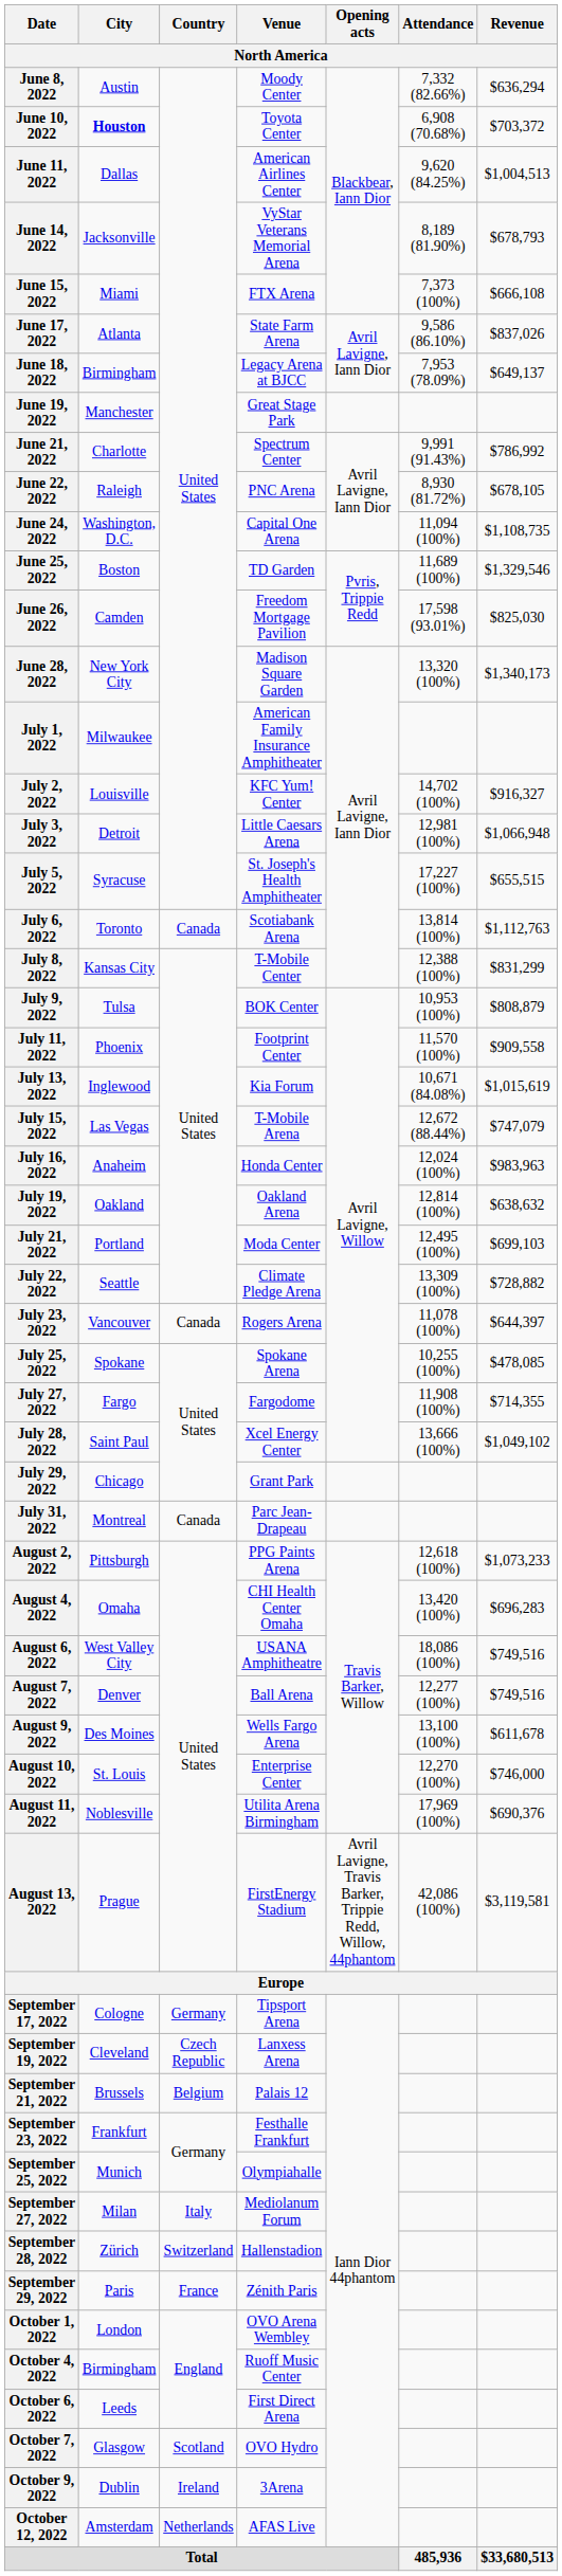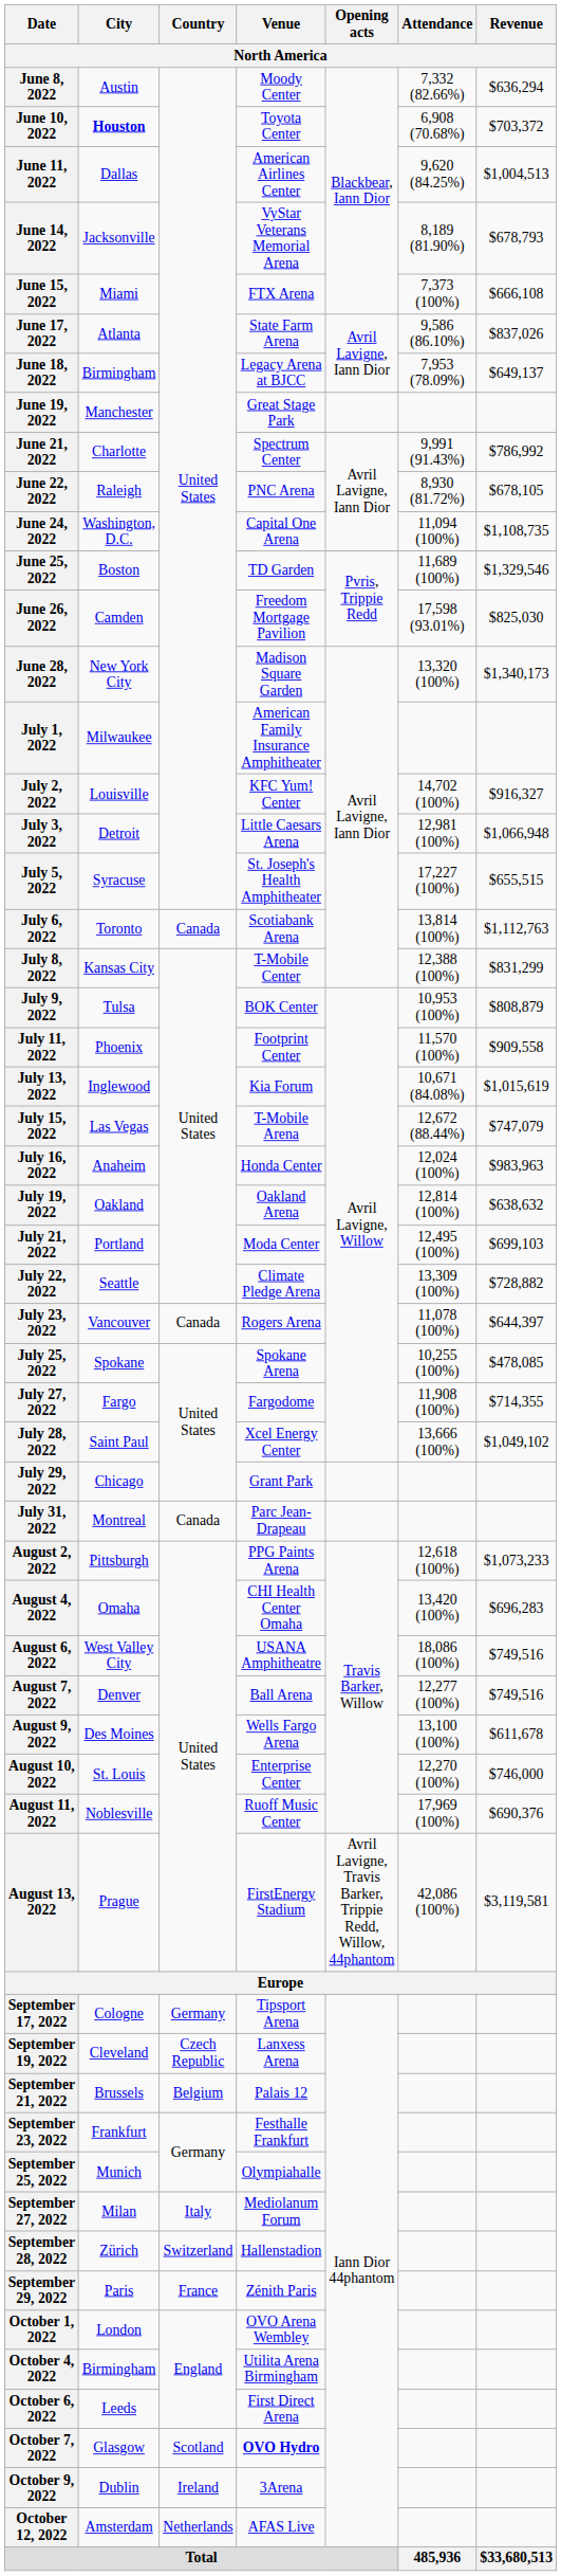 <table class="wikitable plainrowheaders" style="text-align:center;">
 <tr>
 <th scope="col" style="width:10em;">Date</th>
 <th scope="col" style="width:11em;">City</th>
 <th scope="col" style="width:11em;">Country</th>
 <th scope="col" style="width:20em;">Venue</th>
 <th scope="col" style="width:10em;">Opening acts</th>
 <th scope="col" style="width:10em;">Attendance</th>
 <th scope="col" style="width:10em;">Revenue</th>
 </tr>
 <tr>
 <th colspan="7">North America</th>
 </tr>
 <tr>
 <th scope="row">June 8, 2022</th>
 <td><a href='#'>Austin</a></td>
 <td rowspan="18"><a href='#'>United States</a></td>
 <td><a href='#'>Moody Center</a></td>
 <td rowspan="5"><a href='#'>Blackbear</a>, <a href='#'>Iann Dior</a></td>
 <td>7,332 (82.66%)</td>
 <td>$636,294</td>
 </tr>
 <tr>
 <th scope="row">June 10, 2022</th>
 <td><strong><a href='#'>Houston</a></strong></td>
 <td><a href='#'>Toyota Center</a></td>
 <td>6,908 (70.68%)</td>
 <td>$703,372</td>
 </tr>
 <tr>
 <th scope="row">June 11, 2022</th>
 <td><a href='#'>Dallas</a></td>
 <td><a href='#'>American Airlines Center</a></td>
 <td>9,620 (84.25%)</td>
 <td>$1,004,513</td>
 </tr>
 <tr>
 <th scope="row">June 14, 2022</th>
 <td><a href='#'>Jacksonville</a></td>
 <td><a href='#'>VyStar Veterans Memorial Arena</a></td>
 <td>8,189 (81.90%)</td>
 <td>$678,793</td>
 </tr>
 <tr>
 <th scope="row">June 15, 2022</th>
 <td><a href='#'>Miami</a></td>
 <td><a href='#'>FTX Arena</a></td>
 <td>7,373 (100%)</td>
 <td>$666,108</td>
 </tr>
 <tr>
 <th scope="row">June 17, 2022</th>
 <td><a href='#'>Atlanta</a></td>
 <td><a href='#'>State Farm Arena</a></td>
 <td rowspan="2"><a href='#'>Avril Lavigne</a>, Iann Dior</td>
 <td>9,586 (86.10%)</td>
 <td>$837,026</td>
 </tr>
 <tr>
 <th scope="row">June 18, 2022</th>
 <td><a href='#'>Birmingham</a></td>
 <td><a href='#'>Legacy Arena at BJCC</a></td>
 <td>7,953 (78.09%)</td>
 <td>$649,137</td>
 </tr>
 <tr>
 <th scope="row">June 19, 2022</th>
 <td><a href='#'>Manchester</a></td>
 <td><a href='#'>Great Stage Park</a></td>
 <td></td>
 <td></td>
 <td></td>
 </tr>
 <tr>
 <th scope="row">June 21, 2022</th>
 <td><a href='#'>Charlotte</a></td>
 <td><a href='#'>Spectrum Center</a></td>
 <td rowspan="3">Avril Lavigne, Iann Dior</td>
 <td>9,991 (91.43%)</td>
 <td>$786,992</td>
 </tr>
 <tr>
 <th scope="row">June 22, 2022</th>
 <td><a href='#'>Raleigh</a></td>
 <td><a href='#'>PNC Arena</a></td>
 <td>8,930 (81.72%)</td>
 <td>$678,105</td>
 </tr>
 <tr>
 <th scope="row">June 24, 2022</th>
 <td><a href='#'>Washington, D.C.</a></td>
 <td><a href='#'>Capital One Arena</a></td>
 <td>11,094 (100%)</td>
 <td>$1,108,735</td>
 </tr>
 <tr>
 <th scope="row">June 25, 2022</th>
 <td><a href='#'>Boston</a></td>
 <td><a href='#'>TD Garden</a></td>
 <td rowspan="2"><a href='#'>Pvris</a>, <a href='#'>Trippie Redd</a></td>
 <td>11,689 (100%)</td>
 <td>$1,329,546</td>
 </tr>
 <tr>
 <th scope="row">June 26, 2022</th>
 <td><a href='#'>Camden</a></td>
 <td><a href='#'>Freedom Mortgage Pavilion</a></td>
 <td>17,598 (93.01%)</td>
 <td>$825,030</td>
 </tr>
 <tr>
 <th scope="row">June 28, 2022</th>
 <td><a href='#'>New York City</a></td>
 <td><a href='#'>Madison Square Garden</a></td>
 <td rowspan="7">Avril Lavigne, Iann Dior</td>
 <td>13,320 (100%)</td>
 <td>$1,340,173</td>
 </tr>
 <tr>
 <th scope="row">July 1, 2022</th>
 <td><a href='#'>Milwaukee</a></td>
 <td><a href='#'>American Family Insurance Amphitheater</a></td>
 <td></td>
 <td></td>
 </tr>
 <tr>
 <th scope="row">July 2, 2022</th>
 <td><a href='#'>Louisville</a></td>
 <td><a href='#'>KFC Yum! Center</a></td>
 <td>14,702 (100%)</td>
 <td>$916,327</td>
 </tr>
 <tr>
 <th scope="row">July 3, 2022</th>
 <td><a href='#'>Detroit</a></td>
 <td><a href='#'>Little Caesars Arena</a></td>
 <td>12,981 (100%)</td>
 <td>$1,066,948</td>
 </tr>
 <tr>
 <th scope="row">July 5, 2022</th>
 <td><a href='#'>Syracuse</a></td>
 <td><a href='#'>St. Joseph's Health Amphitheater</a></td>
 <td>17,227 (100%)</td>
 <td>$655,515</td>
 </tr>
 <tr>
 <th scope="row">July 6, 2022</th>
 <td><a href='#'>Toronto</a></td>
 <td><a href='#'>Canada</a></td>
 <td><a href='#'>Scotiabank Arena</a></td>
 <td>13,814 (100%)</td>
 <td>$1,112,763</td>
 </tr>
 <tr>
 <th scope="row">July 8, 2022</th>
 <td><a href='#'>Kansas City</a></td>
 <td rowspan="9">United States</td>
 <td><a href='#'>T-Mobile Center</a></td>
 <td>12,388 (100%)</td>
 <td>$831,299</td>
 </tr>
 <tr>
 <th scope="row">July 9, 2022</th>
 <td><a href='#'>Tulsa</a></td>
 <td><a href='#'>BOK Center</a></td>
 <td rowspan="12">Avril Lavigne, <a href='#'>Willow</a></td>
 <td>10,953 (100%)</td>
 <td>$808,879</td>
 </tr>
 <tr>
 <th scope="row">July 11, 2022</th>
 <td><a href='#'>Phoenix</a></td>
 <td><a href='#'>Footprint Center</a></td>
 <td>11,570 (100%)</td>
 <td>$909,558</td>
 </tr>
 <tr>
 <th scope="row">July 13, 2022</th>
 <td><a href='#'>Inglewood</a></td>
 <td><a href='#'>Kia Forum</a></td>
 <td>10,671 (84.08%)</td>
 <td>$1,015,619</td>
 </tr>
 <tr>
 <th scope="row">July 15, 2022</th>
 <td><a href='#'>Las Vegas</a></td>
 <td><a href='#'>T-Mobile Arena</a></td>
 <td>12,672 (88.44%)</td>
 <td>$747,079</td>
 </tr>
 <tr>
 <th scope="row">July 16, 2022</th>
 <td><a href='#'>Anaheim</a></td>
 <td><a href='#'>Honda Center</a></td>
 <td>12,024 (100%)</td>
 <td>$983,963</td>
 </tr>
 <tr>
 <th scope="row">July 19, 2022</th>
 <td><a href='#'>Oakland</a></td>
 <td><a href='#'>Oakland Arena</a></td>
 <td>12,814 (100%)</td>
 <td>$638,632</td>
 </tr>
 <tr>
 <th scope="row">July 21, 2022</th>
 <td><a href='#'>Portland</a></td>
 <td><a href='#'>Moda Center</a></td>
 <td>12,495 (100%)</td>
 <td>$699,103</td>
 </tr>
 <tr>
 <th scope="row">July 22, 2022</th>
 <td><a href='#'>Seattle</a></td>
 <td><a href='#'>Climate Pledge Arena</a></td>
 <td>13,309 (100%)</td>
 <td>$728,882</td>
 </tr>
 <tr>
 <th scope="row">July 23, 2022</th>
 <td><a href='#'>Vancouver</a></td>
 <td>Canada</td>
 <td><a href='#'>Rogers Arena</a></td>
 <td>11,078 (100%)</td>
 <td>$644,397</td>
 </tr>
 <tr>
 <th scope="row">July 25, 2022</th>
 <td><a href='#'>Spokane</a></td>
 <td rowspan="4">United States</td>
 <td><a href='#'>Spokane Arena</a></td>
 <td>10,255 (100%)</td>
 <td>$478,085</td>
 </tr>
 <tr>
 <th scope="row">July 27, 2022</th>
 <td><a href='#'>Fargo</a></td>
 <td><a href='#'>Fargodome</a></td>
 <td>11,908 (100%)</td>
 <td>$714,355</td>
 </tr>
 <tr>
 <th scope="row">July 28, 2022</th>
 <td><a href='#'>Saint Paul</a></td>
 <td><a href='#'>Xcel Energy Center</a></td>
 <td>13,666 (100%)</td>
 <td>$1,049,102</td>
 </tr>
 <tr>
 <th scope="row">July 29, 2022</th>
 <td><a href='#'>Chicago</a></td>
 <td><a href='#'>Grant Park</a></td>
 <td></td>
 <td></td>
 <td></td>
 </tr>
 <tr>
 <th scope="row">July 31, 2022</th>
 <td><a href='#'>Montreal</a></td>
 <td>Canada</td>
 <td><a href='#'>Parc Jean-Drapeau</a></td>
 <td></td>
 <td></td>
 <td></td>
 </tr>
 <tr>
 <th scope="row">August 2, 2022</th>
 <td><a href='#'>Pittsburgh</a></td>
 <td rowspan="8">United States</td>
 <td><a href='#'>PPG Paints Arena</a></td>
 <td rowspan="7"><a href='#'>Travis Barker</a>, Willow</td>
 <td>12,618 (100%)</td>
 <td>$1,073,233</td>
 </tr>
 <tr>
 <th scope="row">August 4, 2022</th>
 <td><a href='#'>Omaha</a></td>
 <td><a href='#'>CHI Health Center Omaha</a></td>
 <td>13,420 (100%)</td>
 <td>$696,283</td>
 </tr>
 <tr>
 <th scope="row">August 6, 2022</th>
 <td><a href='#'>West Valley City</a></td>
 <td><a href='#'>USANA Amphitheatre</a></td>
 <td>18,086 (100%)</td>
 <td>$749,516</td>
 </tr>
 <tr>
 <th scope="row">August 7, 2022</th>
 <td><a href='#'>Denver</a></td>
 <td><a href='#'>Ball Arena</a></td>
 <td>12,277 (100%)</td>
 <td>$749,516</td>
 </tr>
 <tr>
 <th scope="row">August 9, 2022</th>
 <td><a href='#'>Des Moines</a></td>
 <td><a href='#'>Wells Fargo Arena</a></td>
 <td>13,100 (100%)</td>
 <td>$611,678</td>
 </tr>
 <tr>
 <th scope="row">August 10, 2022</th>
 <td><a href='#'>St. Louis</a></td>
 <td><a href='#'>Enterprise Center</a></td>
 <td>12,270 (100%)</td>
 <td>$746,000</td>
 </tr>
 <tr>
 <th scope="row">August 11, 2022</th>
 <td><a href='#'>Noblesville</a></td>
-<td><a href='#'>Utilita Arena Birmingham</a></td>
+<td><a href='#'>Ruoff Music Center</a></td>
 <td>17,969 (100%)</td>
 <td>$690,376</td>
 </tr>
 <tr>
 <th scope="row">August 13, 2022</th>
 <td><a href='#'>Prague</a></td>
 <td><a href='#'>FirstEnergy Stadium</a></td>
 <td>Avril Lavigne, Travis Barker, Trippie Redd, Willow, <a href='#'>44phantom</a></td>
 <td>42,086 (100%)</td>
 <td>$3,119,581</td>
 </tr>
 <tr>
 <th colspan="7">Europe</th>
 </tr>
 <tr>
 <th scope="row">September 17, 2022</th>
 <td><a href='#'>Cologne</a></td>
 <td><a href='#'>Germany</a></td>
 <td><a href='#'>Tipsport Arena</a></td>
 <td rowspan="14">Iann Dior <br> 44phantom</td>
 <td></td>
 <td></td>
 </tr>
 <tr>
 <th scope="row">September 19, 2022</th>
 <td><a href='#'>Cleveland</a></td>
 <td><a href='#'>Czech Republic</a></td>
 <td><a href='#'>Lanxess Arena</a></td>
 <td></td>
 <td></td>
 </tr>
 <tr>
 <th scope="row">September 21, 2022</th>
 <td><a href='#'>Brussels</a></td>
 <td><a href='#'>Belgium</a></td>
 <td><a href='#'>Palais 12</a></td>
 <td></td>
 <td></td>
 </tr>
 <tr>
 <th scope="row">September 23, 2022</th>
 <td><a href='#'>Frankfurt</a></td>
 <td rowspan="2">Germany</td>
 <td><a href='#'>Festhalle Frankfurt</a></td>
 <td></td>
 <td></td>
 </tr>
 <tr>
 <th scope="row">September 25, 2022</th>
 <td><a href='#'>Munich</a></td>
 <td><a href='#'>Olympiahalle</a></td>
 <td></td>
 <td></td>
 </tr>
 <tr>
 <th scope="row">September 27, 2022</th>
 <td><a href='#'>Milan</a></td>
 <td><a href='#'>Italy</a></td>
 <td><a href='#'>Mediolanum Forum</a></td>
 <td></td>
 <td></td>
 </tr>
 <tr>
 <th scope="row">September 28, 2022</th>
 <td><a href='#'>Zürich</a></td>
 <td><a href='#'>Switzerland</a></td>
 <td><a href='#'>Hallenstadion</a></td>
 <td></td>
 <td></td>
 </tr>
 <tr>
 <th scope="row">September 29, 2022</th>
 <td><a href='#'>Paris</a></td>
 <td><a href='#'>France</a></td>
 <td><a href='#'>Zénith Paris</a></td>
 <td></td>
 <td></td>
 </tr>
 <tr>
 <th scope="row">October 1, 2022</th>
 <td><a href='#'>London</a></td>
 <td rowspan="3"><a href='#'>England</a></td>
 <td><a href='#'>OVO Arena Wembley</a></td>
 <td></td>
 <td></td>
 </tr>
 <tr>
 <th scope="row">October 4, 2022</th>
 <td><a href='#'>Birmingham</a></td>
-<td><a href='#'>Ruoff Music Center</a></td>
+<td><a href='#'>Utilita Arena Birmingham</a></td>
 <td></td>
 <td></td>
 </tr>
 <tr>
 <th scope="row">October 6, 2022</th>
 <td><a href='#'>Leeds</a></td>
 <td><a href='#'>First Direct Arena</a></td>
 <td></td>
 <td></td>
 </tr>
 <tr>
 <th scope="row">October 7, 2022</th>
 <td><a href='#'>Glasgow</a></td>
 <td><a href='#'>Scotland</a></td>
-<td><a href='#'>OVO Hydro</a></td>
+<td><strong><a href='#'>OVO Hydro</a></strong></td>
 <td></td>
 <td></td>
 </tr>
 <tr>
 <th scope="row">October 9, 2022</th>
 <td><a href='#'>Dublin</a></td>
 <td><a href='#'>Ireland</a></td>
 <td><a href='#'>3Arena</a></td>
 <td></td>
 <td></td>
 </tr>
 <tr>
 <th scope="row">October 12, 2022</th>
 <td><a href='#'>Amsterdam</a></td>
 <td><a href='#'>Netherlands</a></td>
 <td><a href='#'>AFAS Live</a></td>
 <td></td>
 <td></td>
 </tr>
 <tr>
 <th style="background:#dddddd;" colspan="5">Total</th>
 <th>485,936</th>
 <th>$33,680,513</th>
 </tr>
 </table>
